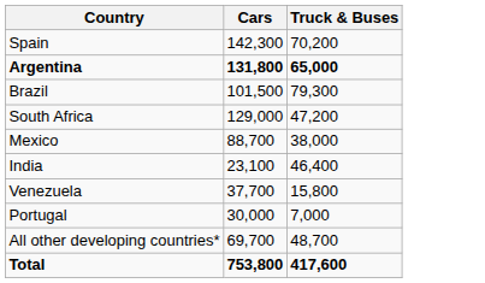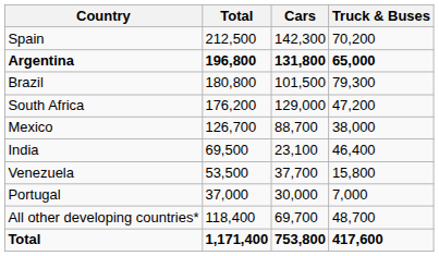 <table class="wikitable">
 <tr>
 <th>Country</th>
+<th>Total</th>
 <th>Cars</th>
 <th>Truck & Buses</th>
 </tr>
 <tr>
 <td>Spain</td>
+<td>212,500</td>
 <td>142,300</td>
 <td>70,200</td>
 </tr>
 <tr>
 <td><strong>Argentina</strong></td>
+<td><strong>196,800</strong></td>
 <td><strong>131,800</strong></td>
 <td><strong>65,000</strong></td>
 </tr>
 <tr>
 <td>Brazil</td>
+<td>180,800</td>
 <td>101,500</td>
 <td>79,300</td>
 </tr>
 <tr>
 <td>South Africa</td>
+<td>176,200</td>
 <td>129,000</td>
 <td>47,200</td>
 </tr>
 <tr>
 <td>Mexico</td>
+<td>126,700</td>
 <td>88,700</td>
 <td>38,000</td>
 </tr>
 <tr>
 <td>India</td>
+<td>69,500</td>
 <td>23,100</td>
 <td>46,400</td>
 </tr>
 <tr>
 <td>Venezuela</td>
+<td>53,500</td>
 <td>37,700</td>
 <td>15,800</td>
 </tr>
 <tr>
 <td>Portugal</td>
+<td>37,000</td>
 <td>30,000</td>
 <td>7,000</td>
 </tr>
 <tr>
 <td>All other developing countries*</td>
+<td>118,400</td>
 <td>69,700</td>
 <td>48,700</td>
 </tr>
 <tr>
 <td><strong>Total</strong></td>
+<td><strong>1,171,400</strong></td>
 <td><strong>753,800</strong></td>
 <td><strong>417,600</strong></td>
 </tr>
 </table>
